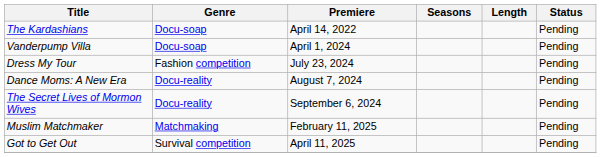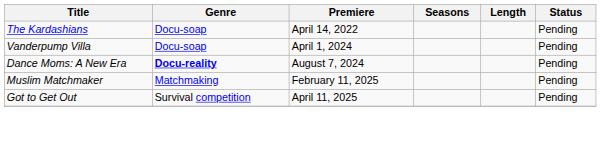 <table class="wikitable sortable" style="width:100%;">
 <tr>
 <th scope="col" style="width:25%;">Title</th>
 <th>Genre</th>
 <th>Premiere</th>
 <th>Seasons</th>
 <th>Length</th>
 <th>Status</th>
 </tr>
 <tr>
 <td><em><a href='#'>The Kardashians</a></em></td>
 <td><a href='#'>Docu-soap</a></td>
 <td>April 14, 2022</td>
 <td></td>
 <td></td>
 <td>Pending</td>
 </tr>
 <tr>
 <td><em>Vanderpump Villa</em></td>
 <td><a href='#'>Docu-soap</a></td>
 <td>April 1, 2024</td>
 <td></td>
 <td></td>
 <td>Pending</td>
 </tr>
 <tr>
-<td><em>Dress My Tour</em></td>
-<td>Fashion <a href='#'>competition</a></td>
-<td>July 23, 2024</td>
-<td></td>
-<td></td>
-<td>Pending</td>
-</tr>
-<tr>
 <td><em>Dance Moms: A New Era</em></td>
-<td><a href='#'>Docu-reality</a></td>
+<td><strong><a href='#'>Docu-reality</a></strong></td>
 <td>August 7, 2024</td>
-<td></td>
-<td></td>
-<td>Pending</td>
-</tr>
-<tr>
-<td><em><a href='#'>The Secret Lives of Mormon Wives</a></em></td>
-<td><a href='#'>Docu-reality</a></td>
-<td>September 6, 2024</td>
 <td></td>
 <td></td>
 <td>Pending</td>
 </tr>
 <tr>
 <td><em>Muslim Matchmaker</em></td>
 <td><a href='#'>Matchmaking</a></td>
 <td>February 11, 2025</td>
 <td></td>
 <td></td>
 <td>Pending</td>
 </tr>
 <tr>
 <td><em>Got to Get Out</em></td>
 <td>Survival <a href='#'>competition</a></td>
 <td>April 11, 2025</td>
 <td></td>
 <td></td>
 <td>Pending</td>
 </tr>
 <tr>
 </tr>
 </table>
